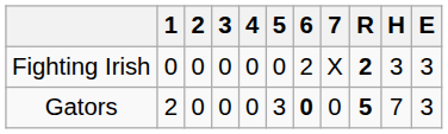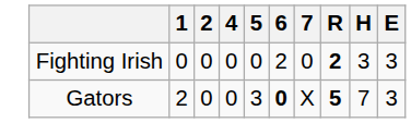 <table align = right border="2" cellpadding="4" cellspacing="0" style="margin: 1em 1em 1em 1em; background: #F9F9F9; border: 1px #aaa solid; border-collapse: collapse;">
 <tr align=center style="background: #F2F2F2;">
 <th></th>
 <th>1</th>
 <th>2</th>
-<th>3</th>
 <th>4</th>
 <th>5</th>
 <th>6</th>
 <th>7</th>
 <th>R</th>
 <th>H</th>
 <th>E</th>
 </tr>
 <tr align=center>
 <td>Fighting Irish</td>
 <td>0</td>
 <td>0</td>
 <td>0</td>
 <td>0</td>
+<td>2</td>
 <td>0</td>
-<td>2</td>
-<td>X</td>
 <td><strong>2</strong></td>
 <td>3</td>
 <td>3</td>
 </tr>
 <tr align=center>
 <td>Gators</td>
 <td>2</td>
 <td>0</td>
 <td>0</td>
-<td>0</td>
 <td>3</td>
 <td><strong>0</strong></td>
-<td>0</td>
+<td>X</td>
 <td><strong>5</strong></td>
 <td>7</td>
 <td>3</td>
 </tr>
 </table>
